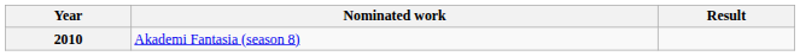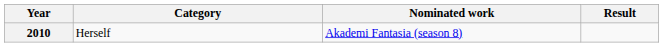 <table class="wikitable plainrowheaders" style="width:70%;">
 <tr>
 <th scope="col" style="width:1%;">Year</th>
+<th scope="col" style="width:5%;">Category</th>
 <th scope="col" style="width:5%;">Nominated work</th>
 <th scope="col" style="width:1%;">Result</th>
 </tr>
 <tr>
 <th scope="row">2010</th>
+<td>Herself</td>
 <td><a href='#'>Akademi Fantasia (season 8)</a></td>
 <td></td>
 </tr>
 </table>
